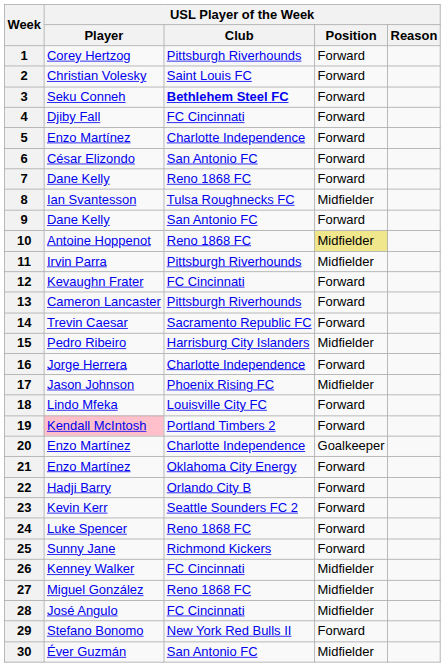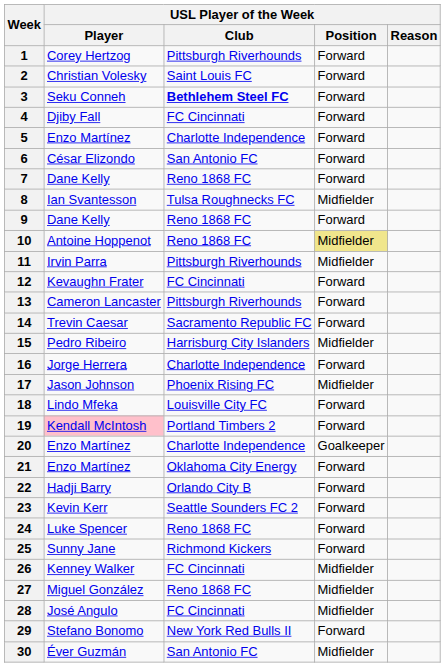 <table class="wikitable sortable">
 <tr>
 <th rowspan="2">Week</th>
 <th colspan="4">USL Player of the Week</th>
 </tr>
 <tr>
 <th>Player</th>
 <th>Club</th>
 <th>Position</th>
 <th>Reason</th>
 </tr>
 <tr>
 <th>1</th>
 <td> <a href='#'>Corey Hertzog</a></td>
 <td><a href='#'>Pittsburgh Riverhounds</a></td>
 <td>Forward</td>
 <td></td>
 </tr>
 <tr>
 <th>2</th>
 <td> <a href='#'>Christian Volesky</a></td>
 <td><a href='#'>Saint Louis FC</a></td>
 <td>Forward</td>
 <td></td>
 </tr>
 <tr>
 <th>3</th>
 <td> <a href='#'>Seku Conneh</a></td>
 <td><strong><a href='#'>Bethlehem Steel FC</a></strong></td>
 <td>Forward</td>
 <td></td>
 </tr>
 <tr>
 <th>4</th>
 <td> <a href='#'>Djiby Fall</a></td>
 <td><a href='#'>FC Cincinnati</a></td>
 <td>Forward</td>
 <td></td>
 </tr>
 <tr>
 <th>5</th>
 <td> <a href='#'>Enzo Martínez</a></td>
 <td><a href='#'>Charlotte Independence</a></td>
 <td>Forward</td>
 <td></td>
 </tr>
 <tr>
 <th>6</th>
 <td> <a href='#'>César Elizondo</a></td>
 <td><a href='#'>San Antonio FC</a></td>
 <td>Forward</td>
 <td></td>
 </tr>
 <tr>
 <th>7</th>
 <td> <a href='#'>Dane Kelly</a></td>
 <td><a href='#'>Reno 1868 FC</a></td>
 <td>Forward</td>
 <td></td>
 </tr>
 <tr>
 <th>8</th>
 <td> <a href='#'>Ian Svantesson</a></td>
 <td><a href='#'>Tulsa Roughnecks FC</a></td>
 <td>Midfielder</td>
 <td></td>
 </tr>
 <tr>
 <th>9</th>
 <td> <a href='#'>Dane Kelly</a></td>
-<td><a href='#'>San Antonio FC</a></td>
+<td><a href='#'>Reno 1868 FC</a></td>
 <td>Forward</td>
 <td></td>
 </tr>
 <tr>
 <th>10</th>
 <td> <a href='#'>Antoine Hoppenot</a></td>
 <td><a href='#'>Reno 1868 FC</a></td>
 <td style="background: khaki;">Midfielder</td>
 <td></td>
 </tr>
 <tr>
 <th>11</th>
 <td> <a href='#'>Irvin Parra</a></td>
 <td><a href='#'>Pittsburgh Riverhounds</a></td>
 <td>Midfielder</td>
 <td></td>
 </tr>
 <tr>
 <th>12</th>
 <td> <a href='#'>Kevaughn Frater</a></td>
 <td><a href='#'>FC Cincinnati</a></td>
 <td>Forward</td>
 <td></td>
 </tr>
 <tr>
 <th>13</th>
 <td> <a href='#'>Cameron Lancaster</a></td>
 <td><a href='#'>Pittsburgh Riverhounds</a></td>
 <td>Forward</td>
 <td></td>
 </tr>
 <tr>
 <th>14</th>
 <td> <a href='#'>Trevin Caesar</a></td>
 <td><a href='#'>Sacramento Republic FC</a></td>
 <td>Forward</td>
 <td></td>
 </tr>
 <tr>
 <th>15</th>
 <td> <a href='#'>Pedro Ribeiro</a></td>
 <td><a href='#'>Harrisburg City Islanders</a></td>
 <td>Midfielder</td>
 <td></td>
 </tr>
 <tr>
 <th>16</th>
 <td> <a href='#'>Jorge Herrera</a></td>
 <td><a href='#'>Charlotte Independence</a></td>
 <td>Forward</td>
 <td></td>
 </tr>
 <tr>
 <th>17</th>
 <td> <a href='#'>Jason Johnson</a></td>
 <td><a href='#'>Phoenix Rising FC</a></td>
 <td>Midfielder</td>
 <td></td>
 </tr>
 <tr>
 <th>18</th>
 <td> <a href='#'>Lindo Mfeka</a></td>
 <td><a href='#'>Louisville City FC</a></td>
 <td>Forward</td>
 <td></td>
 </tr>
 <tr>
 <th>19</th>
 <td style="background: pink;"> <a href='#'>Kendall McIntosh</a></td>
 <td><a href='#'>Portland Timbers 2</a></td>
 <td>Forward</td>
 <td></td>
 </tr>
 <tr>
 <th>20</th>
 <td> <a href='#'>Enzo Martínez</a></td>
 <td><a href='#'>Charlotte Independence</a></td>
 <td>Goalkeeper</td>
 <td></td>
 </tr>
 <tr>
 <th>21</th>
 <td> <a href='#'>Enzo Martínez</a></td>
 <td><a href='#'>Oklahoma City Energy</a></td>
 <td>Forward</td>
 <td></td>
 </tr>
 <tr>
 <th>22</th>
 <td> <a href='#'>Hadji Barry</a></td>
 <td><a href='#'>Orlando City B</a></td>
 <td>Forward</td>
 <td></td>
 </tr>
 <tr>
 <th>23</th>
 <td> <a href='#'>Kevin Kerr</a></td>
 <td><a href='#'>Seattle Sounders FC 2</a></td>
 <td>Forward</td>
 <td></td>
 </tr>
 <tr>
 <th>24</th>
 <td> <a href='#'>Luke Spencer</a></td>
 <td><a href='#'>Reno 1868 FC</a></td>
 <td>Forward</td>
 <td></td>
 </tr>
 <tr>
 <th>25</th>
 <td> <a href='#'>Sunny Jane</a></td>
 <td><a href='#'>Richmond Kickers</a></td>
 <td>Forward</td>
 <td></td>
 </tr>
 <tr>
 <th>26</th>
 <td> <a href='#'>Kenney Walker</a></td>
 <td><a href='#'>FC Cincinnati</a></td>
 <td>Midfielder</td>
 <td></td>
 </tr>
 <tr>
 <th>27</th>
 <td> <a href='#'>Miguel González</a></td>
 <td><a href='#'>Reno 1868 FC</a></td>
 <td>Midfielder</td>
 <td></td>
 </tr>
 <tr>
 <th>28</th>
 <td> <a href='#'>José Angulo</a></td>
 <td><a href='#'>FC Cincinnati</a></td>
 <td>Midfielder</td>
 <td></td>
 </tr>
 <tr>
 <th>29</th>
 <td> <a href='#'>Stefano Bonomo</a></td>
 <td><a href='#'>New York Red Bulls II</a></td>
 <td>Forward</td>
 <td></td>
 </tr>
 <tr>
 <th>30</th>
 <td> <a href='#'>Éver Guzmán</a></td>
 <td><a href='#'>San Antonio FC</a></td>
 <td>Midfielder</td>
 <td></td>
 </tr>
 </table>
